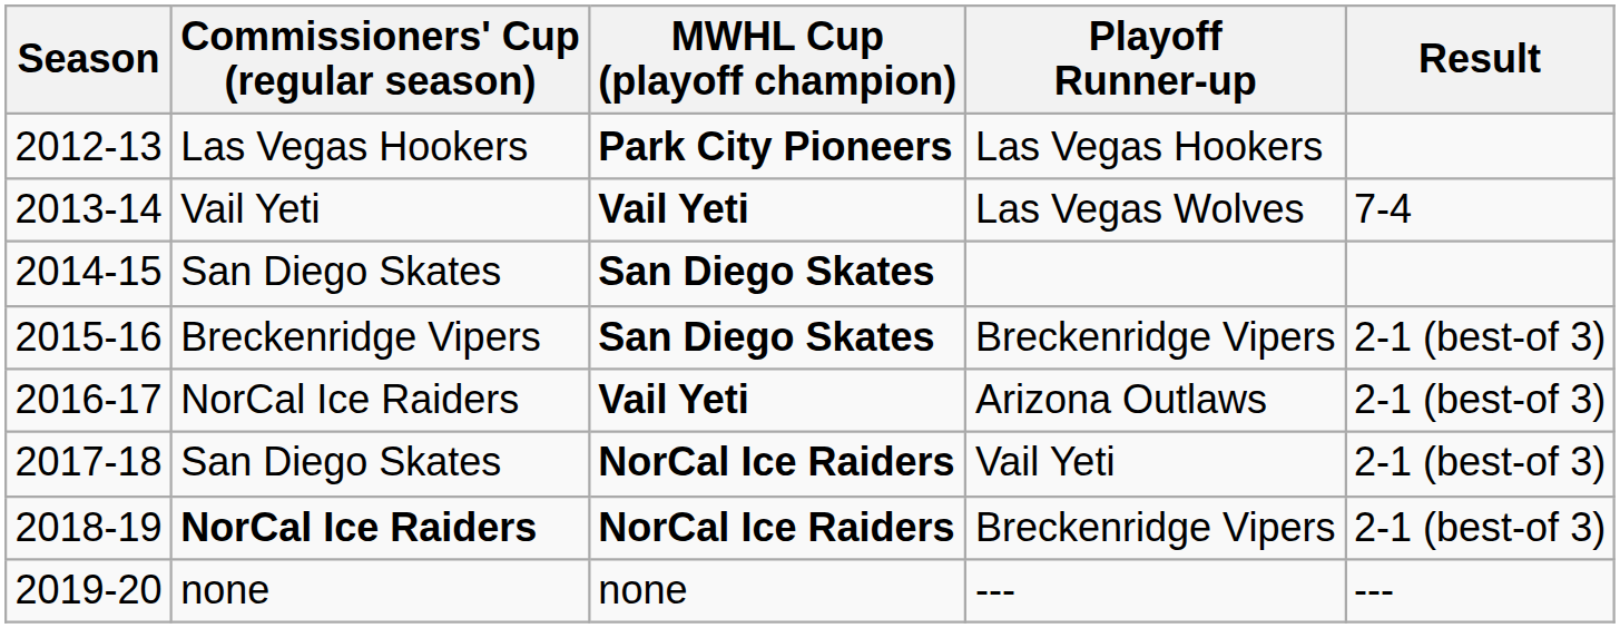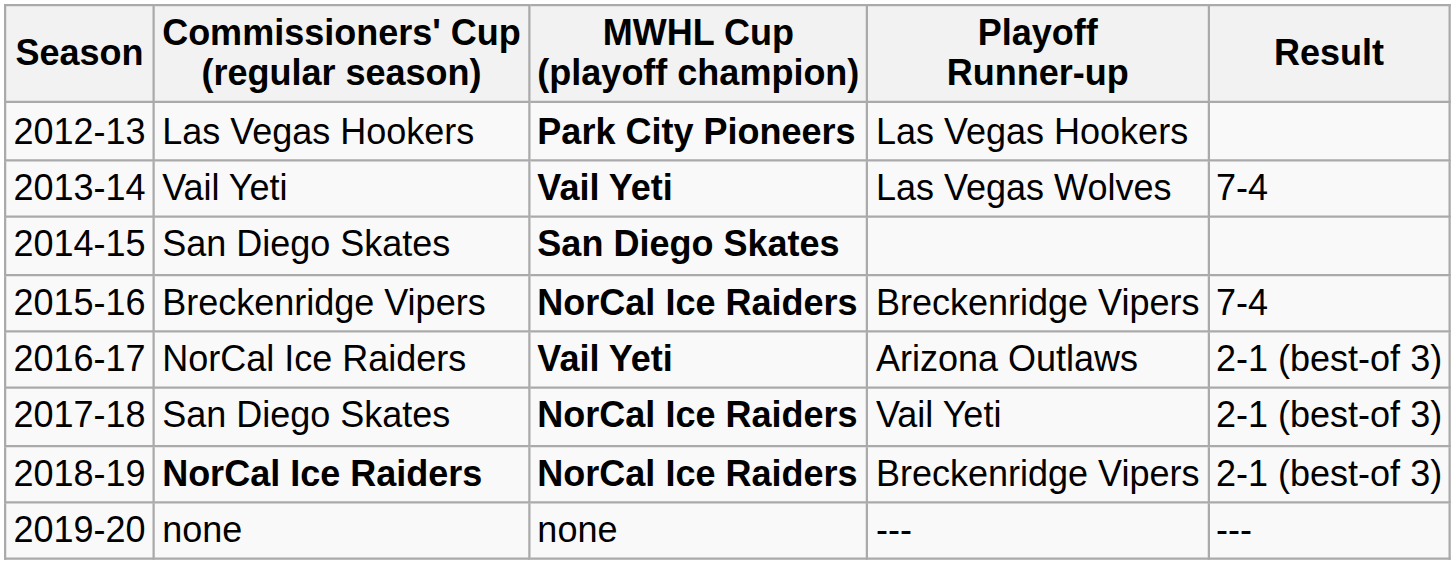 <table class="wikitable">
 <tr>
 <th>Season</th>
 <th>Commissioners' Cup<br>(regular season)</th>
 <th>MWHL Cup<br>(playoff champion)</th>
 <th>Playoff<br>Runner-up</th>
 <th>Result</th>
 </tr>
 <tr>
 <td>2012-13</td>
 <td>Las Vegas Hookers</td>
 <td><strong>Park City Pioneers</strong></td>
 <td>Las Vegas Hookers</td>
 <td></td>
 </tr>
 <tr>
 <td>2013-14</td>
 <td>Vail Yeti</td>
 <td><strong>Vail Yeti</strong></td>
 <td>Las Vegas Wolves</td>
 <td>7-4</td>
 </tr>
 <tr>
 <td>2014-15</td>
 <td>San Diego Skates</td>
 <td><strong>San Diego Skates</strong></td>
 <td></td>
 <td></td>
 </tr>
 <tr>
 <td>2015-16</td>
 <td>Breckenridge Vipers</td>
-<td><strong>San Diego Skates</strong></td>
+<td><strong>NorCal Ice Raiders</strong></td>
 <td>Breckenridge Vipers</td>
-<td>2-1 (best-of 3)</td>
+<td>7-4</td>
 </tr>
 <tr>
 <td>2016-17</td>
 <td>NorCal Ice Raiders</td>
 <td><strong>Vail Yeti</strong></td>
 <td>Arizona Outlaws</td>
 <td>2-1 (best-of 3)</td>
 </tr>
 <tr>
 <td>2017-18</td>
 <td>San Diego Skates</td>
 <td><strong>NorCal Ice Raiders</strong></td>
 <td>Vail Yeti</td>
 <td>2-1 (best-of 3)</td>
 </tr>
 <tr>
 <td>2018-19</td>
 <td><strong>NorCal Ice Raiders</strong></td>
 <td><strong>NorCal Ice Raiders</strong></td>
 <td>Breckenridge Vipers</td>
 <td>2-1 (best-of 3)</td>
 </tr>
 <tr>
 <td>2019-20</td>
 <td>none</td>
 <td>none</td>
 <td>---</td>
 <td>---</td>
 </tr>
 </table>
